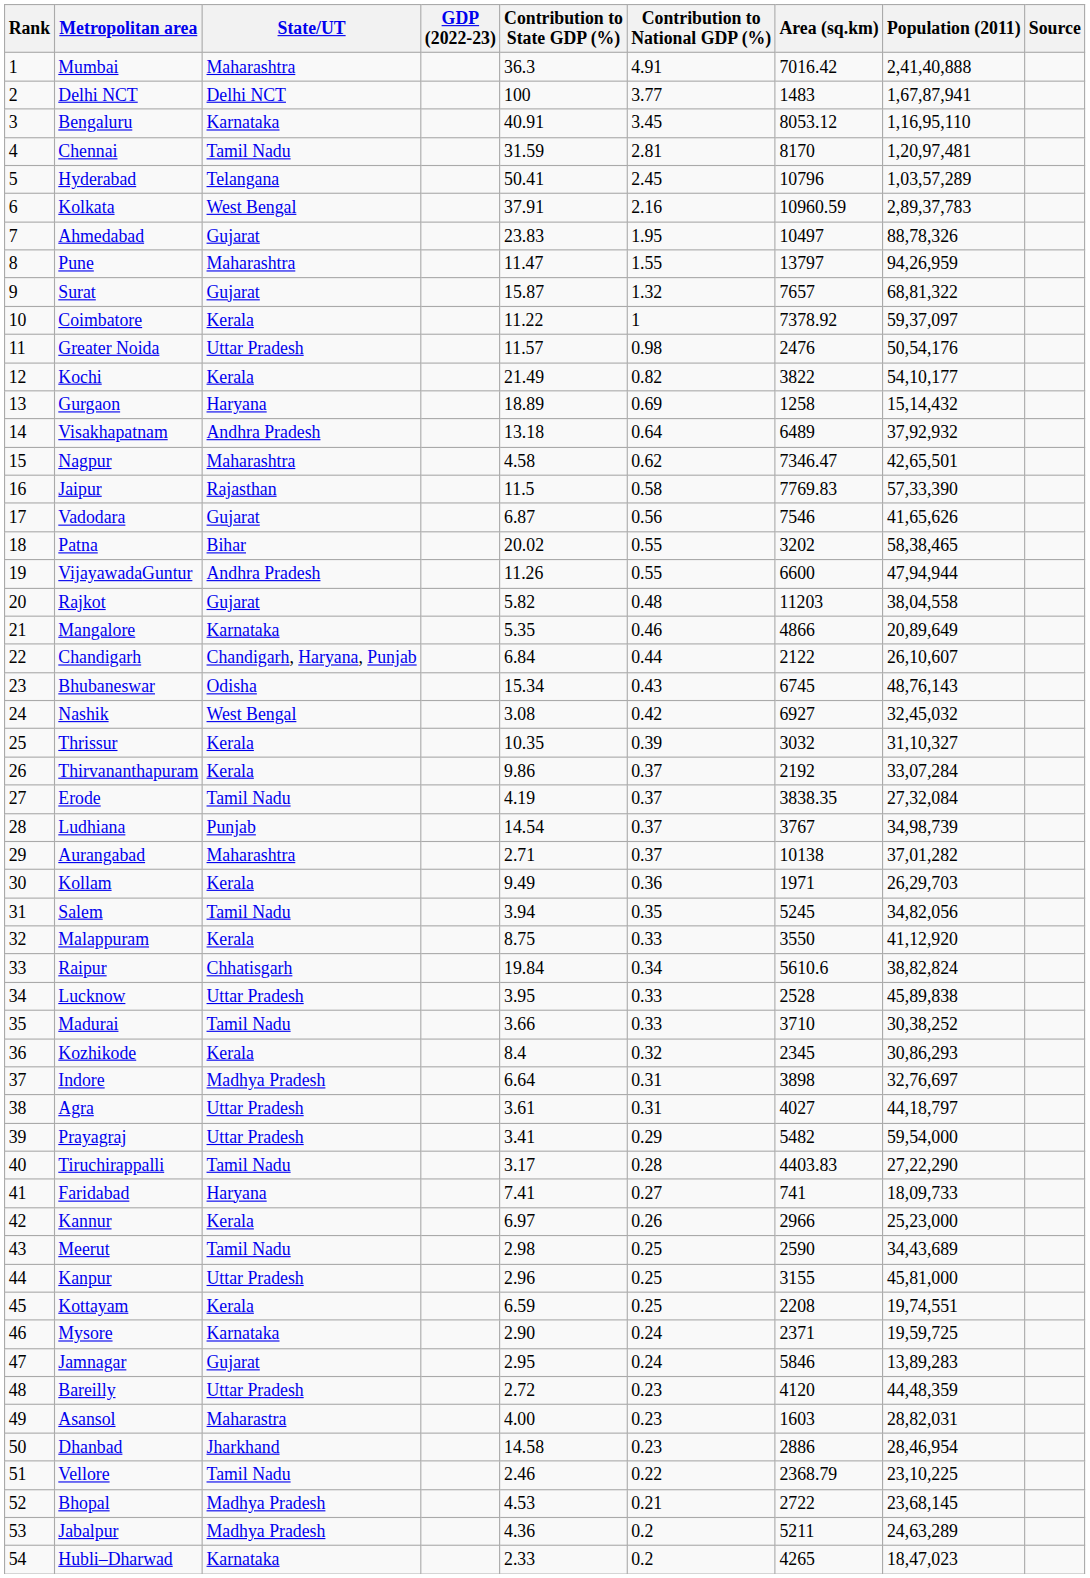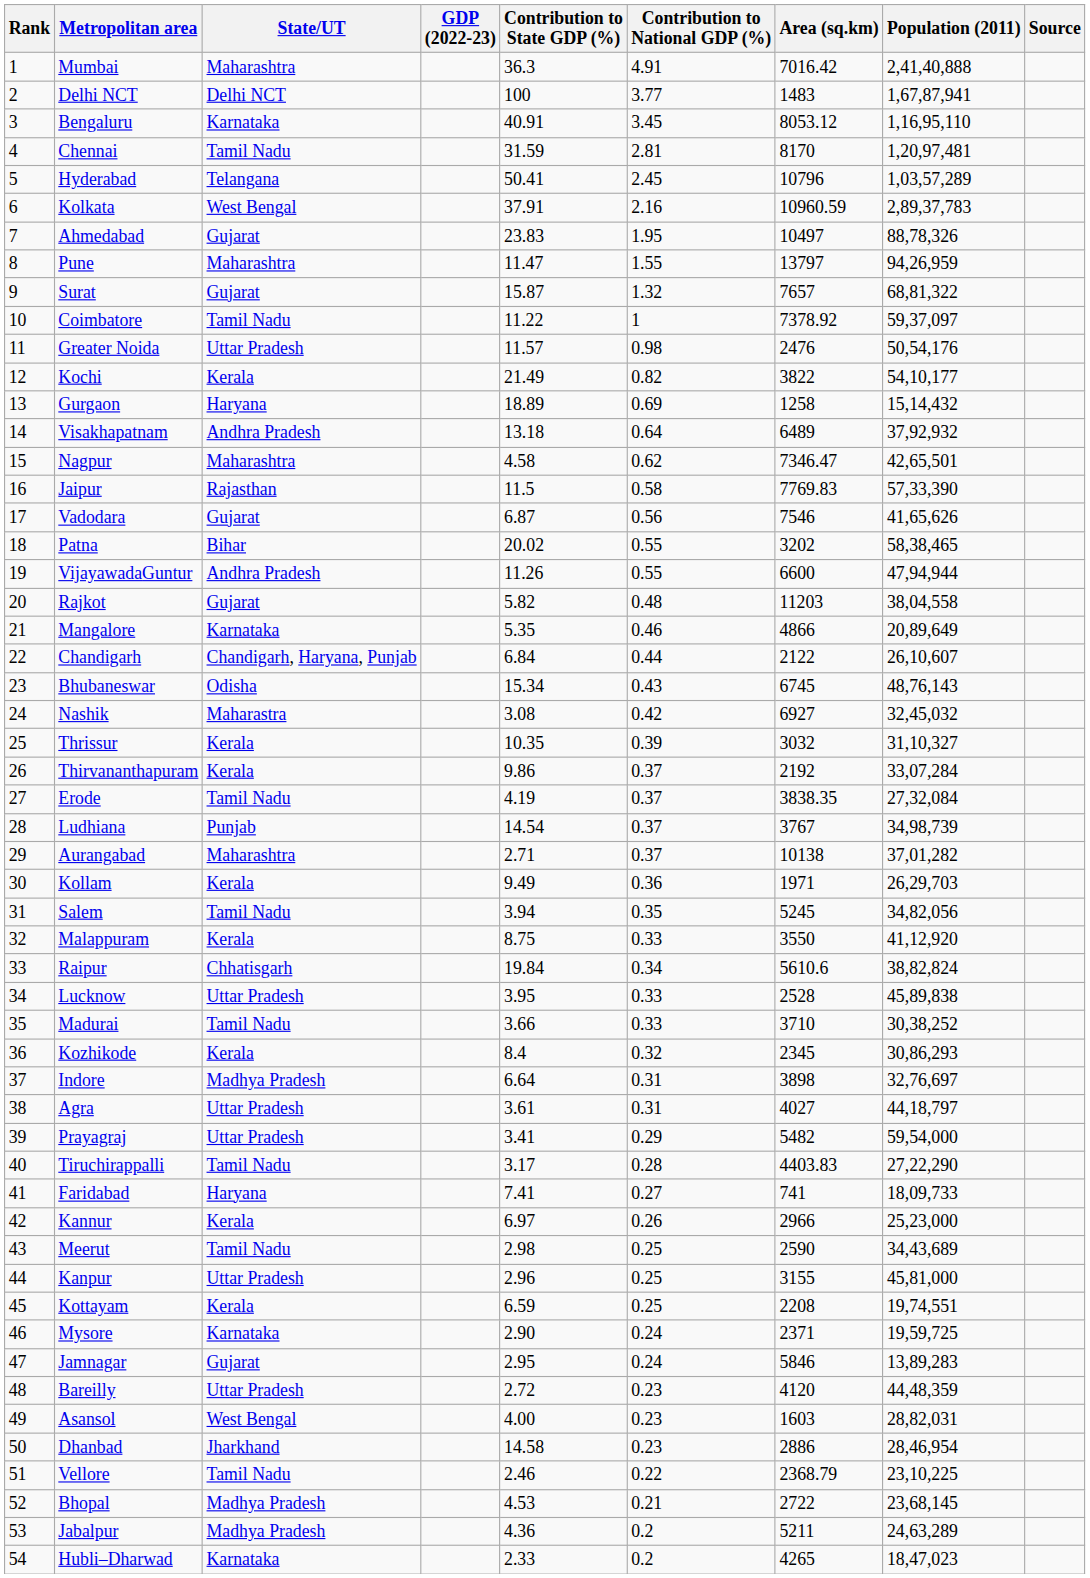 <table class="wikitable sortable static-row-numbers" style="text-align:left;" style="font-size: 85%">
 <tr class="static-row-header">
 <th>Rank</th>
 <th><a href='#'>Metropolitan area</a></th>
 <th><a href='#'>State/UT</a></th>
 <th><a href='#'>GDP</a><br>(2022-23)</th>
 <th>Contribution to <br> State GDP (%)</th>
 <th>Contribution to <br> National GDP (%)</th>
 <th>Area (sq.km)</th>
 <th>Population (2011)</th>
 <th>Source</th>
 </tr>
 <tr>
 <td>1</td>
 <td><a href='#'>Mumbai</a></td>
 <td><a href='#'>Maharashtra</a></td>
 <td></td>
 <td>36.3</td>
 <td>4.91</td>
 <td>7016.42</td>
 <td>2,41,40,888</td>
 <td></td>
 </tr>
 <tr>
 <td>2</td>
 <td><a href='#'>Delhi NCT</a></td>
 <td><a href='#'>Delhi NCT</a></td>
 <td></td>
 <td>100</td>
 <td>3.77</td>
 <td>1483</td>
 <td>1,67,87,941</td>
 <td></td>
 </tr>
 <tr>
 <td>3</td>
 <td><a href='#'>Bengaluru</a></td>
 <td><a href='#'>Karnataka</a></td>
 <td></td>
 <td>40.91</td>
 <td>3.45</td>
 <td>8053.12</td>
 <td>1,16,95,110</td>
 <td></td>
 </tr>
 <tr>
 <td>4</td>
 <td><a href='#'>Chennai</a></td>
 <td><a href='#'>Tamil Nadu</a></td>
 <td></td>
 <td>31.59</td>
 <td>2.81</td>
 <td>8170</td>
 <td>1,20,97,481</td>
 <td></td>
 </tr>
 <tr>
 <td>5</td>
 <td><a href='#'>Hyderabad</a></td>
 <td><a href='#'>Telangana</a></td>
 <td></td>
 <td>50.41</td>
 <td>2.45</td>
 <td>10796</td>
 <td>1,03,57,289</td>
 <td></td>
 </tr>
 <tr>
 <td>6</td>
 <td><a href='#'>Kolkata</a></td>
 <td><a href='#'>West Bengal</a></td>
 <td></td>
 <td>37.91</td>
 <td>2.16</td>
 <td>10960.59</td>
 <td>2,89,37,783</td>
 <td></td>
 </tr>
 <tr>
 <td>7</td>
 <td><a href='#'>Ahmedabad</a></td>
 <td><a href='#'>Gujarat</a></td>
 <td></td>
 <td>23.83</td>
 <td>1.95</td>
 <td>10497</td>
 <td>88,78,326</td>
 <td></td>
 </tr>
 <tr>
 <td>8</td>
 <td><a href='#'>Pune</a></td>
 <td><a href='#'>Maharashtra</a></td>
 <td></td>
 <td>11.47</td>
 <td>1.55</td>
 <td>13797</td>
 <td>94,26,959</td>
 <td></td>
 </tr>
 <tr>
 <td>9</td>
 <td><a href='#'>Surat</a></td>
 <td><a href='#'>Gujarat</a></td>
 <td></td>
 <td>15.87</td>
 <td>1.32</td>
 <td>7657</td>
 <td>68,81,322</td>
 <td></td>
 </tr>
 <tr>
 <td>10</td>
 <td><a href='#'>Coimbatore</a></td>
-<td><a href='#'>Kerala</a></td>
+<td><a href='#'>Tamil Nadu</a></td>
 <td></td>
 <td>11.22</td>
 <td>1</td>
 <td>7378.92</td>
 <td>59,37,097</td>
 <td></td>
 </tr>
 <tr>
 <td>11</td>
 <td><a href='#'>Greater Noida</a></td>
 <td><a href='#'>Uttar Pradesh</a></td>
 <td></td>
 <td>11.57</td>
 <td>0.98</td>
 <td>2476</td>
 <td>50,54,176</td>
 <td></td>
 </tr>
 <tr>
 <td>12</td>
 <td><a href='#'>Kochi</a></td>
 <td><a href='#'>Kerala</a></td>
 <td></td>
 <td>21.49</td>
 <td>0.82</td>
 <td>3822</td>
 <td>54,10,177</td>
 <td></td>
 </tr>
 <tr>
 <td>13</td>
 <td><a href='#'>Gurgaon</a></td>
 <td><a href='#'>Haryana</a></td>
 <td></td>
 <td>18.89</td>
 <td>0.69</td>
 <td>1258</td>
 <td>15,14,432</td>
 <td></td>
 </tr>
 <tr>
 <td>14</td>
 <td><a href='#'>Visakhapatnam</a></td>
 <td><a href='#'>Andhra Pradesh</a></td>
 <td></td>
 <td>13.18</td>
 <td>0.64</td>
 <td>6489</td>
 <td>37,92,932</td>
 <td></td>
 </tr>
 <tr>
 <td>15</td>
 <td><a href='#'>Nagpur</a></td>
 <td><a href='#'>Maharashtra</a></td>
 <td></td>
 <td>4.58</td>
 <td>0.62</td>
 <td>7346.47</td>
 <td>42,65,501</td>
 <td></td>
 </tr>
 <tr>
 <td>16</td>
 <td><a href='#'>Jaipur</a></td>
 <td><a href='#'>Rajasthan</a></td>
 <td></td>
 <td>11.5</td>
 <td>0.58</td>
 <td>7769.83</td>
 <td>57,33,390</td>
 <td></td>
 </tr>
 <tr>
 <td>17</td>
 <td><a href='#'>Vadodara</a></td>
 <td><a href='#'>Gujarat</a></td>
 <td></td>
 <td>6.87</td>
 <td>0.56</td>
 <td>7546</td>
 <td>41,65,626</td>
 <td></td>
 </tr>
 <tr>
 <td>18</td>
 <td><a href='#'>Patna</a></td>
 <td><a href='#'>Bihar</a></td>
 <td></td>
 <td>20.02</td>
 <td>0.55</td>
 <td>3202</td>
 <td>58,38,465</td>
 <td></td>
 </tr>
 <tr>
 <td>19</td>
 <td><a href='#'>Vijayawada</a><a href='#'>Guntur</a></td>
 <td><a href='#'>Andhra Pradesh</a></td>
 <td></td>
 <td>11.26</td>
 <td>0.55</td>
 <td>6600</td>
 <td>47,94,944</td>
 <td></td>
 </tr>
 <tr>
 <td>20</td>
 <td><a href='#'>Rajkot</a></td>
 <td><a href='#'>Gujarat</a></td>
 <td></td>
 <td>5.82</td>
 <td>0.48</td>
 <td>11203</td>
 <td>38,04,558</td>
 <td></td>
 </tr>
 <tr>
 <td>21</td>
 <td><a href='#'>Mangalore</a></td>
 <td><a href='#'>Karnataka</a></td>
 <td></td>
 <td>5.35</td>
 <td>0.46</td>
 <td>4866</td>
 <td>20,89,649</td>
 <td></td>
 </tr>
 <tr>
 <td>22</td>
 <td><a href='#'>Chandigarh</a></td>
 <td><a href='#'>Chandigarh</a>, <a href='#'>Haryana</a>, <a href='#'>Punjab</a></td>
 <td></td>
 <td>6.84</td>
 <td>0.44</td>
 <td>2122</td>
 <td>26,10,607</td>
 <td></td>
 </tr>
 <tr>
 <td>23</td>
 <td><a href='#'>Bhubaneswar</a></td>
 <td><a href='#'>Odisha</a></td>
 <td></td>
 <td>15.34</td>
 <td>0.43</td>
 <td>6745</td>
 <td>48,76,143</td>
 <td></td>
 </tr>
 <tr>
 <td>24</td>
 <td><a href='#'>Nashik</a></td>
-<td><a href='#'>West Bengal</a></td>
+<td><a href='#'>Maharastra</a></td>
 <td></td>
 <td>3.08</td>
 <td>0.42</td>
 <td>6927</td>
 <td>32,45,032</td>
 <td></td>
 </tr>
 <tr>
 <td>25</td>
 <td><a href='#'>Thrissur</a></td>
 <td><a href='#'>Kerala</a></td>
 <td></td>
 <td>10.35</td>
 <td>0.39</td>
 <td>3032</td>
 <td>31,10,327</td>
 <td></td>
 </tr>
 <tr>
 <td>26</td>
 <td><a href='#'>Thirvananthapuram</a></td>
 <td><a href='#'>Kerala</a></td>
 <td></td>
 <td>9.86</td>
 <td>0.37</td>
 <td>2192</td>
 <td>33,07,284</td>
 <td></td>
 </tr>
 <tr>
 <td>27</td>
 <td><a href='#'>Erode</a></td>
 <td><a href='#'>Tamil Nadu</a></td>
 <td></td>
 <td>4.19</td>
 <td>0.37</td>
 <td>3838.35</td>
 <td>27,32,084</td>
 <td></td>
 </tr>
 <tr>
 <td>28</td>
 <td><a href='#'>Ludhiana</a></td>
 <td><a href='#'>Punjab</a></td>
 <td></td>
 <td>14.54</td>
 <td>0.37</td>
 <td>3767</td>
 <td>34,98,739</td>
 <td></td>
 </tr>
 <tr>
 <td>29</td>
 <td><a href='#'>Aurangabad</a></td>
 <td><a href='#'>Maharashtra</a></td>
 <td></td>
 <td>2.71</td>
 <td>0.37</td>
 <td>10138</td>
 <td>37,01,282</td>
 <td></td>
 </tr>
 <tr>
 <td>30</td>
 <td><a href='#'>Kollam</a></td>
 <td><a href='#'>Kerala</a></td>
 <td></td>
 <td>9.49</td>
 <td>0.36</td>
 <td>1971</td>
 <td>26,29,703</td>
 <td></td>
 </tr>
 <tr>
 <td>31</td>
 <td><a href='#'>Salem</a></td>
 <td><a href='#'>Tamil Nadu</a></td>
 <td></td>
 <td>3.94</td>
 <td>0.35</td>
 <td>5245</td>
 <td>34,82,056</td>
 <td></td>
 </tr>
 <tr>
 <td>32</td>
 <td><a href='#'>Malappuram</a></td>
 <td><a href='#'>Kerala</a></td>
 <td></td>
 <td>8.75</td>
 <td>0.33</td>
 <td>3550</td>
 <td>41,12,920</td>
 <td></td>
 </tr>
 <tr>
 <td>33</td>
 <td><a href='#'>Raipur</a></td>
 <td><a href='#'>Chhatisgarh</a></td>
 <td></td>
 <td>19.84</td>
 <td>0.34</td>
 <td>5610.6</td>
 <td>38,82,824</td>
 <td></td>
 </tr>
 <tr>
 <td>34</td>
 <td><a href='#'>Lucknow</a></td>
 <td><a href='#'>Uttar Pradesh</a></td>
 <td></td>
 <td>3.95</td>
 <td>0.33</td>
 <td>2528</td>
 <td>45,89,838</td>
 <td></td>
 </tr>
 <tr>
 <td>35</td>
 <td><a href='#'>Madurai</a></td>
 <td><a href='#'>Tamil Nadu</a></td>
 <td></td>
 <td>3.66</td>
 <td>0.33</td>
 <td>3710</td>
 <td>30,38,252</td>
 <td></td>
 </tr>
 <tr>
 <td>36</td>
 <td><a href='#'>Kozhikode</a></td>
 <td><a href='#'>Kerala</a></td>
 <td></td>
 <td>8.4</td>
 <td>0.32</td>
 <td>2345</td>
 <td>30,86,293</td>
 <td></td>
 </tr>
 <tr>
 <td>37</td>
 <td><a href='#'>Indore</a></td>
 <td><a href='#'><span>Madhya Pradesh</span></a></td>
 <td></td>
 <td>6.64</td>
 <td>0.31</td>
 <td>3898</td>
 <td>32,76,697</td>
 <td></td>
 </tr>
 <tr>
 <td>38</td>
 <td><a href='#'>Agra</a></td>
 <td><a href='#'>Uttar Pradesh</a></td>
 <td></td>
 <td>3.61</td>
 <td>0.31</td>
 <td>4027</td>
 <td>44,18,797</td>
 <td></td>
 </tr>
 <tr>
 <td>39</td>
 <td><a href='#'>Prayagraj</a></td>
 <td><a href='#'>Uttar Pradesh</a></td>
 <td></td>
 <td>3.41</td>
 <td>0.29</td>
 <td>5482</td>
 <td>59,54,000</td>
 <td></td>
 </tr>
 <tr>
 <td>40</td>
 <td><a href='#'>Tiruchirappalli</a></td>
 <td><a href='#'>Tamil Nadu</a></td>
 <td></td>
 <td>3.17</td>
 <td>0.28</td>
 <td>4403.83</td>
 <td>27,22,290</td>
 <td></td>
 </tr>
 <tr>
 <td>41</td>
 <td><a href='#'>Faridabad</a></td>
 <td><a href='#'>Haryana</a></td>
 <td></td>
 <td>7.41</td>
 <td>0.27</td>
 <td>741</td>
 <td>18,09,733</td>
 <td></td>
 </tr>
 <tr>
 <td>42</td>
 <td><a href='#'>Kannur</a></td>
 <td><a href='#'>Kerala</a></td>
 <td></td>
 <td>6.97</td>
 <td>0.26</td>
 <td>2966</td>
 <td>25,23,000</td>
 <td></td>
 </tr>
 <tr>
 <td>43</td>
 <td><a href='#'>Meerut</a></td>
 <td><a href='#'>Tamil Nadu</a></td>
 <td></td>
 <td>2.98</td>
 <td>0.25</td>
 <td>2590</td>
 <td>34,43,689</td>
 <td></td>
 </tr>
 <tr>
 <td>44</td>
 <td><a href='#'>Kanpur</a></td>
 <td><a href='#'>Uttar Pradesh</a></td>
 <td></td>
 <td>2.96</td>
 <td>0.25</td>
 <td>3155</td>
 <td>45,81,000</td>
 <td></td>
 </tr>
 <tr>
 <td>45</td>
 <td><a href='#'>Kottayam</a></td>
 <td><a href='#'>Kerala</a></td>
 <td></td>
 <td>6.59</td>
 <td>0.25</td>
 <td>2208</td>
 <td>19,74,551</td>
 <td></td>
 </tr>
 <tr>
 <td>46</td>
 <td><a href='#'>Mysore</a></td>
 <td><a href='#'>Karnataka</a></td>
 <td></td>
 <td>2.90</td>
 <td>0.24</td>
 <td>2371</td>
 <td>19,59,725</td>
 <td></td>
 </tr>
 <tr>
 <td>47</td>
 <td><a href='#'>Jamnagar</a></td>
 <td><a href='#'>Gujarat</a></td>
 <td></td>
 <td>2.95</td>
 <td>0.24</td>
 <td>5846</td>
 <td>13,89,283</td>
 <td></td>
 </tr>
 <tr>
 <td>48</td>
 <td><a href='#'>Bareilly</a></td>
 <td><a href='#'>Uttar Pradesh</a></td>
 <td></td>
 <td>2.72</td>
 <td>0.23</td>
 <td>4120</td>
 <td>44,48,359</td>
 <td></td>
 </tr>
 <tr>
 <td>49</td>
 <td><a href='#'>Asansol</a></td>
-<td><a href='#'>Maharastra</a></td>
+<td><a href='#'>West Bengal</a></td>
 <td></td>
 <td>4.00</td>
 <td>0.23</td>
 <td>1603</td>
 <td>28,82,031</td>
 <td></td>
 </tr>
 <tr>
 <td>50</td>
 <td><a href='#'>Dhanbad</a></td>
 <td><a href='#'>Jharkhand</a></td>
 <td></td>
 <td>14.58</td>
 <td>0.23</td>
 <td>2886</td>
 <td>28,46,954</td>
 <td></td>
 </tr>
 <tr>
 <td>51</td>
 <td><a href='#'>Vellore</a></td>
 <td><a href='#'>Tamil Nadu</a></td>
 <td></td>
 <td>2.46</td>
 <td>0.22</td>
 <td>2368.79</td>
 <td>23,10,225</td>
 <td></td>
 </tr>
 <tr>
 <td>52</td>
 <td><a href='#'>Bhopal</a></td>
 <td><a href='#'>Madhya Pradesh</a></td>
 <td></td>
 <td>4.53</td>
 <td>0.21</td>
 <td>2722</td>
 <td>23,68,145</td>
 <td></td>
 </tr>
 <tr>
 <td>53</td>
 <td><a href='#'>Jabalpur</a></td>
 <td><a href='#'>Madhya Pradesh</a></td>
 <td></td>
 <td>4.36</td>
 <td>0.2</td>
 <td>5211</td>
 <td>24,63,289</td>
 <td></td>
 </tr>
 <tr>
 <td>54</td>
 <td><a href='#'>Hubli–Dharwad</a></td>
 <td><a href='#'>Karnataka</a></td>
 <td></td>
 <td>2.33</td>
 <td>0.2</td>
 <td>4265</td>
 <td>18,47,023</td>
 <td></td>
 </tr>
 </table>
